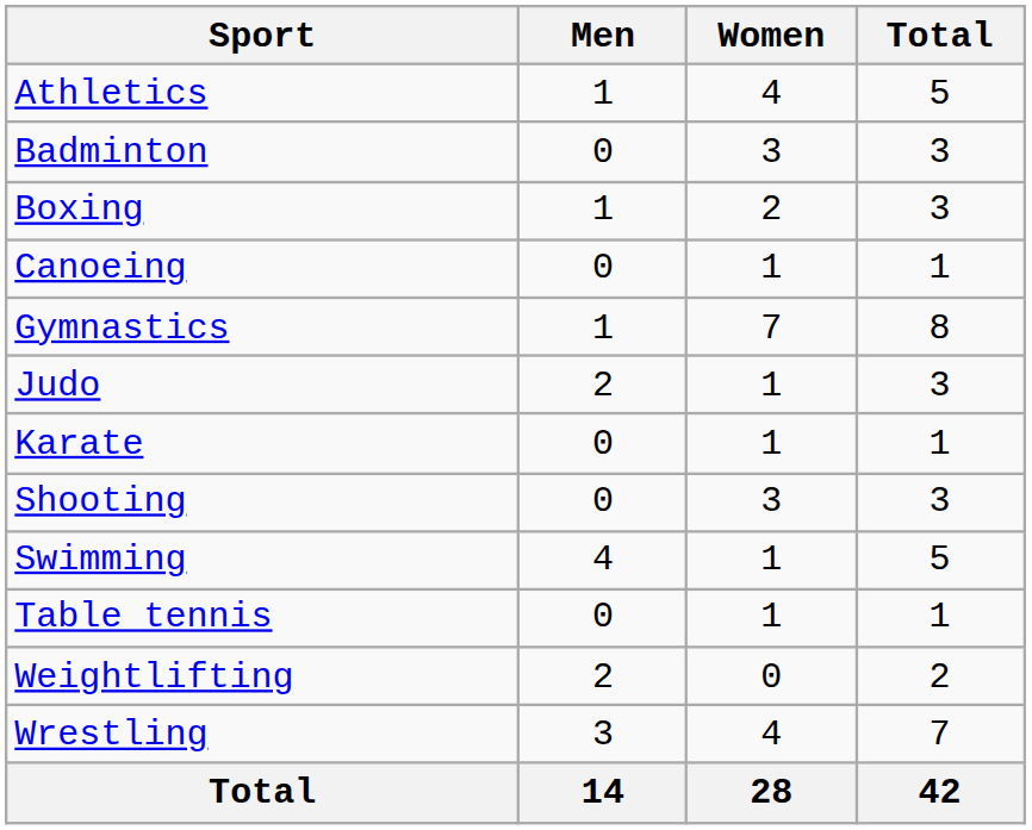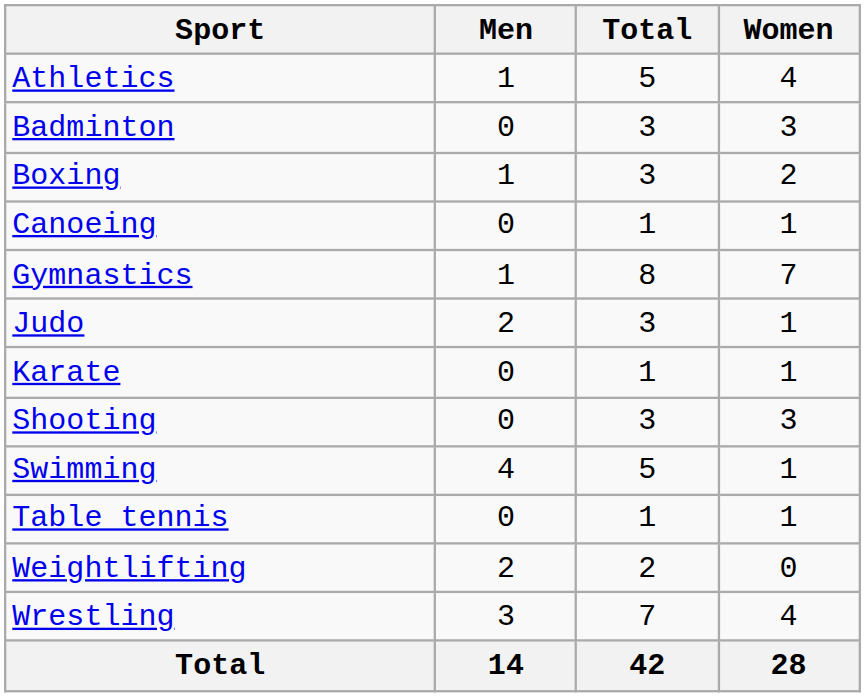 <table class="wikitable sortable" style="text-align:center;">
 <tr>
 <th width=180>Sport</th>
 <th width=55>Men</th>
+<th width=55>Total</th>
 <th width=55>Women</th>
-<th width=55>Total</th>
 </tr>
 <tr>
 <td align=left><a href='#'>Athletics</a></td>
 <td>1</td>
+<td>5</td>
 <td>4</td>
-<td>5</td>
 </tr>
 <tr>
 <td align=left><a href='#'>Badminton</a></td>
 <td>0</td>
 <td>3</td>
 <td>3</td>
 </tr>
 <tr>
 <td align=left><a href='#'>Boxing</a></td>
 <td>1</td>
+<td>3</td>
 <td>2</td>
-<td>3</td>
 </tr>
 <tr>
 <td align=left><a href='#'>Canoeing</a></td>
 <td>0</td>
 <td>1</td>
 <td>1</td>
 </tr>
 <tr>
 <td align=left><a href='#'>Gymnastics</a></td>
 <td>1</td>
+<td>8</td>
 <td>7</td>
-<td>8</td>
 </tr>
 <tr>
 <td align=left><a href='#'>Judo</a></td>
 <td>2</td>
+<td>3</td>
 <td>1</td>
-<td>3</td>
 </tr>
 <tr>
 <td align=left><a href='#'>Karate</a></td>
 <td>0</td>
 <td>1</td>
 <td>1</td>
 </tr>
 <tr>
 <td align=left><a href='#'>Shooting</a></td>
 <td>0</td>
 <td>3</td>
 <td>3</td>
 </tr>
 <tr>
 <td align=left><a href='#'>Swimming</a></td>
 <td>4</td>
+<td>5</td>
 <td>1</td>
-<td>5</td>
 </tr>
 <tr>
 <td align=left><a href='#'>Table tennis</a></td>
 <td>0</td>
 <td>1</td>
 <td>1</td>
 </tr>
 <tr>
 <td align=left><a href='#'>Weightlifting</a></td>
 <td>2</td>
+<td>2</td>
 <td>0</td>
-<td>2</td>
 </tr>
 <tr>
 <td align=left><a href='#'>Wrestling</a></td>
 <td>3</td>
+<td>7</td>
 <td>4</td>
-<td>7</td>
 </tr>
 <tr>
 <th>Total</th>
 <th>14</th>
+<th>42</th>
 <th>28</th>
-<th>42</th>
 </tr>
 </table>
